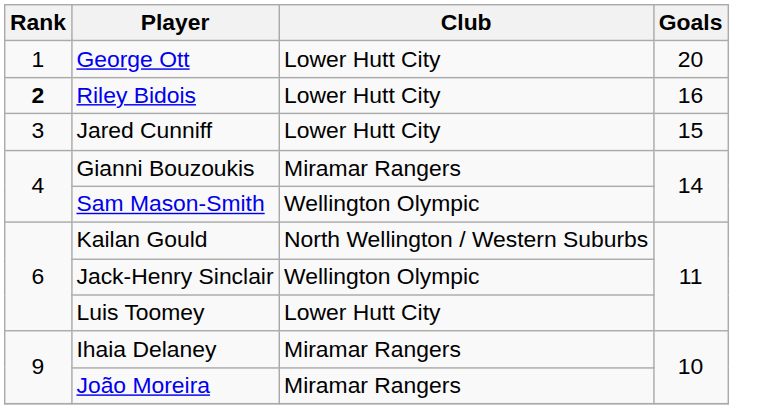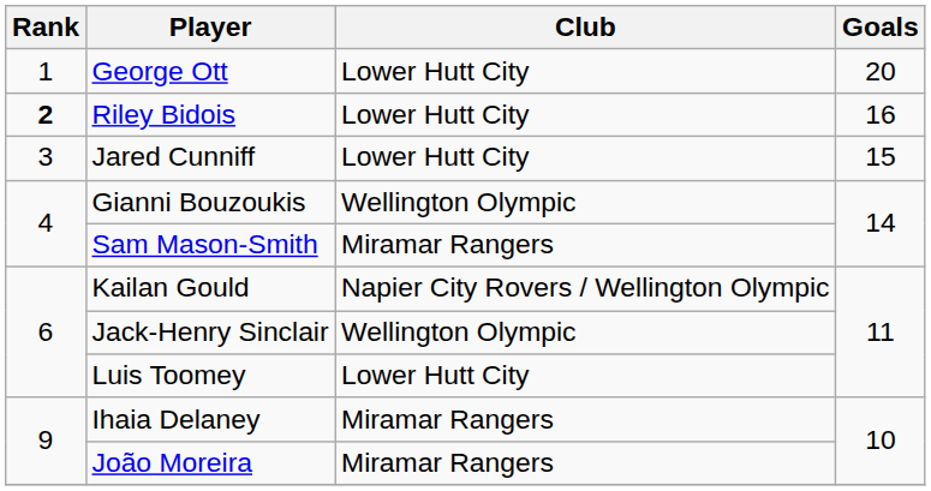 <table class="wikitable" style="text-align:center">
 <tr>
 <th>Rank</th>
 <th>Player</th>
 <th>Club</th>
 <th>Goals</th>
 </tr>
 <tr>
 <td>1</td>
 <td align=left><a href='#'>George Ott</a></td>
 <td align=left>Lower Hutt City</td>
 <td>20</td>
 </tr>
 <tr>
 <td><strong>2</strong></td>
 <td align=left><a href='#'>Riley Bidois</a></td>
 <td align=left>Lower Hutt City</td>
 <td>16</td>
 </tr>
 <tr>
 <td>3</td>
 <td align=left>Jared Cunniff</td>
 <td align=left>Lower Hutt City</td>
 <td>15</td>
 </tr>
 <tr>
 <td rowspan=2>4</td>
 <td align=left>Gianni Bouzoukis</td>
-<td align=left>Miramar Rangers</td>
+<td align=left>Wellington Olympic</td>
 <td rowspan=2>14</td>
 </tr>
 <tr>
 <td align=left><a href='#'>Sam Mason-Smith</a></td>
-<td align=left>Wellington Olympic</td>
+<td align=left>Miramar Rangers</td>
 </tr>
 <tr>
 <td rowspan=3>6</td>
 <td align=left>Kailan Gould</td>
-<td align=left>North Wellington / Western Suburbs</td>
+<td align=left>Napier City Rovers / Wellington Olympic</td>
 <td rowspan=3>11</td>
 </tr>
 <tr>
 <td align=left>Jack-Henry Sinclair</td>
 <td align=left>Wellington Olympic</td>
 </tr>
 <tr>
 <td align=left>Luis Toomey</td>
 <td align=left>Lower Hutt City</td>
 </tr>
 <tr>
 <td rowspan=2>9</td>
 <td align=left>Ihaia Delaney</td>
 <td align=left>Miramar Rangers</td>
 <td rowspan=2>10</td>
 </tr>
 <tr>
 <td align=left><a href='#'>João Moreira</a></td>
 <td align=left>Miramar Rangers</td>
 </tr>
 <tr>
 </tr>
 </table>
